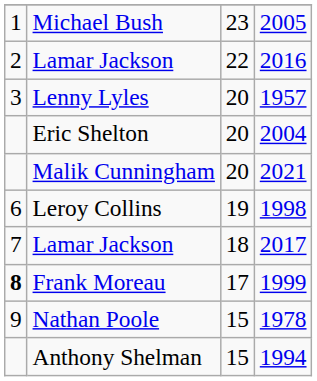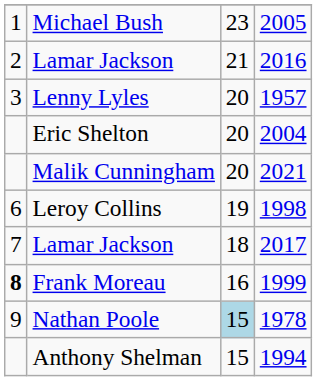 <table class="wikitable">
 <tr>
 </tr>
 <tr>
 <td>1</td>
 <td><a href='#'>Michael Bush</a></td>
 <td>23</td>
 <td><a href='#'>2005</a></td>
 </tr>
 <tr>
 <td>2</td>
 <td><a href='#'>Lamar Jackson</a></td>
-<td>22</td>
+<td>21</td>
 <td><a href='#'>2016</a></td>
 </tr>
 <tr>
 <td>3</td>
 <td><a href='#'>Lenny Lyles</a></td>
 <td>20</td>
 <td><a href='#'>1957</a></td>
 </tr>
 <tr>
 <td></td>
 <td>Eric Shelton</td>
 <td>20</td>
 <td><a href='#'>2004</a></td>
 </tr>
 <tr>
 <td></td>
 <td><a href='#'>Malik Cunningham</a></td>
 <td>20</td>
 <td><a href='#'>2021</a></td>
 </tr>
 <tr>
 <td>6</td>
 <td>Leroy Collins</td>
 <td>19</td>
 <td><a href='#'>1998</a></td>
 </tr>
 <tr>
 <td>7</td>
 <td><a href='#'>Lamar Jackson</a></td>
 <td>18</td>
 <td><a href='#'>2017</a></td>
 </tr>
 <tr>
 <td><strong>8</strong></td>
 <td><a href='#'>Frank Moreau</a></td>
-<td>17</td>
+<td>16</td>
 <td><a href='#'>1999</a></td>
 </tr>
 <tr>
 <td>9</td>
 <td><a href='#'>Nathan Poole</a></td>
-<td>15</td>
+<td style="background: lightblue;">15</td>
 <td><a href='#'>1978</a></td>
 </tr>
 <tr>
 <td></td>
 <td>Anthony Shelman</td>
 <td>15</td>
 <td><a href='#'>1994</a></td>
 </tr>
 </table>
